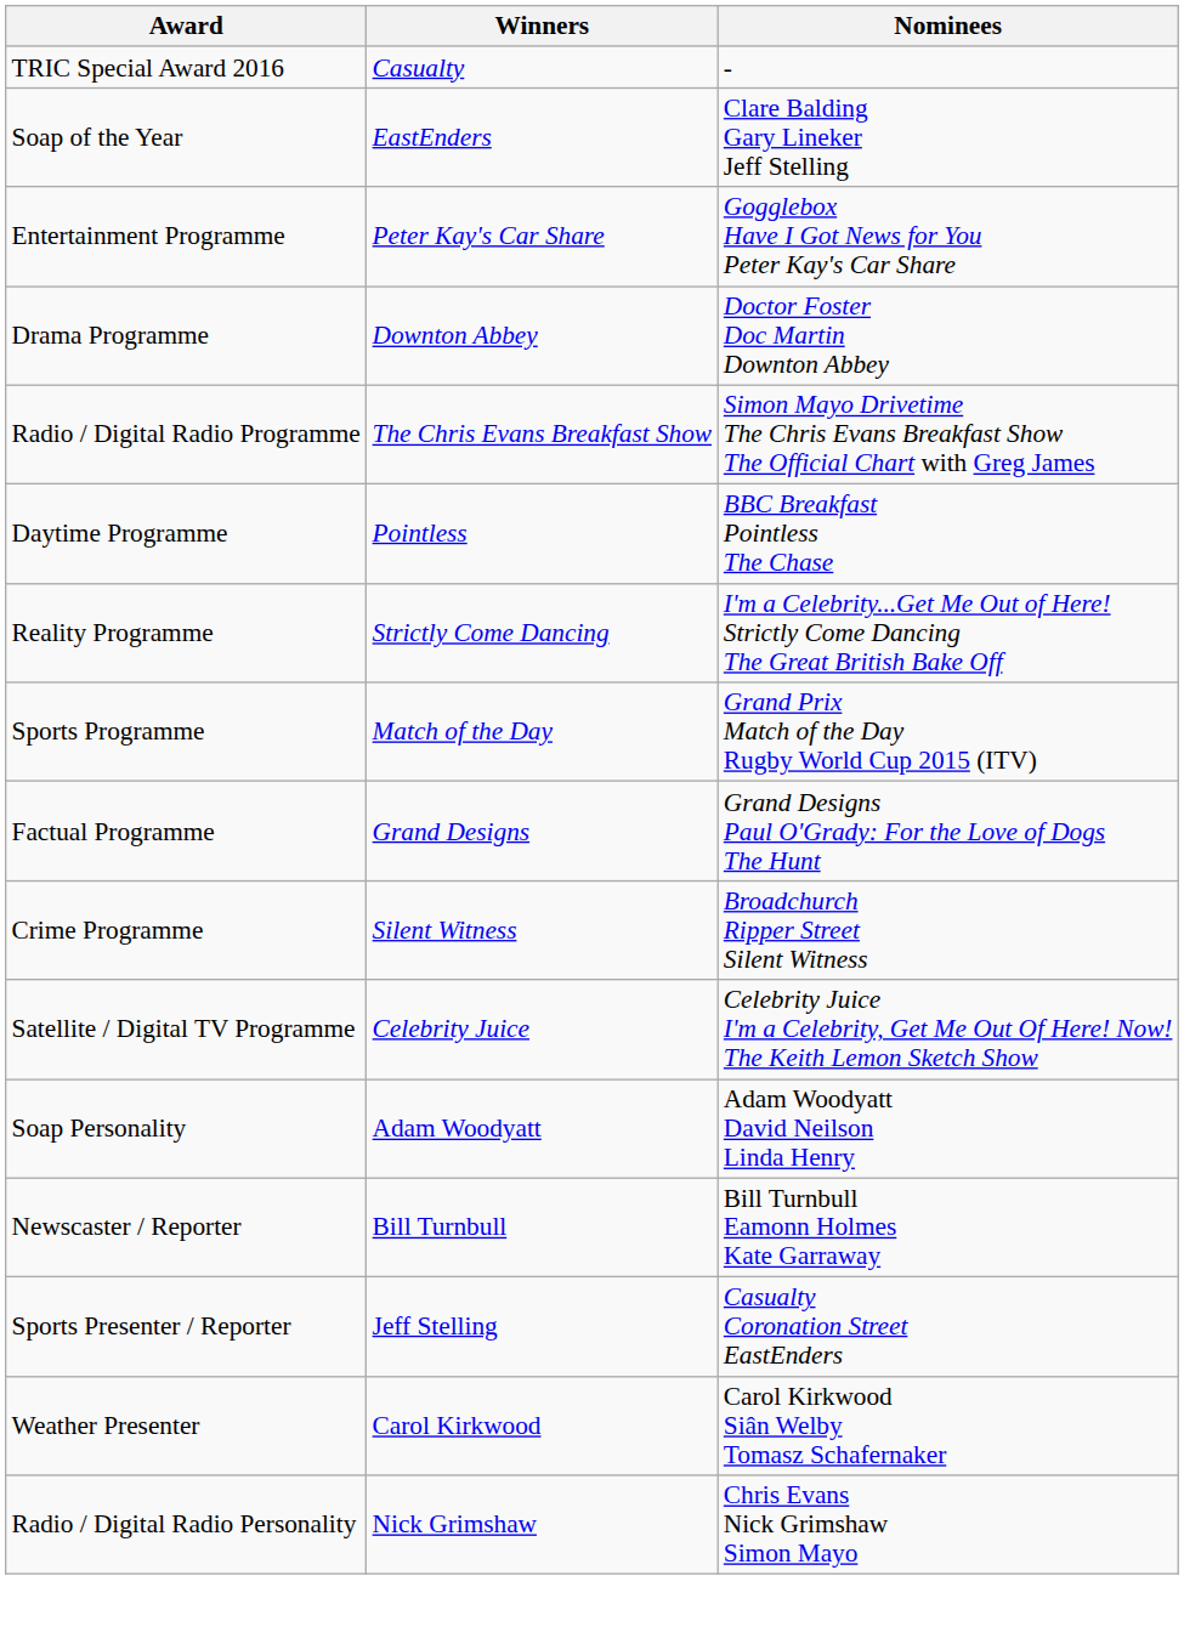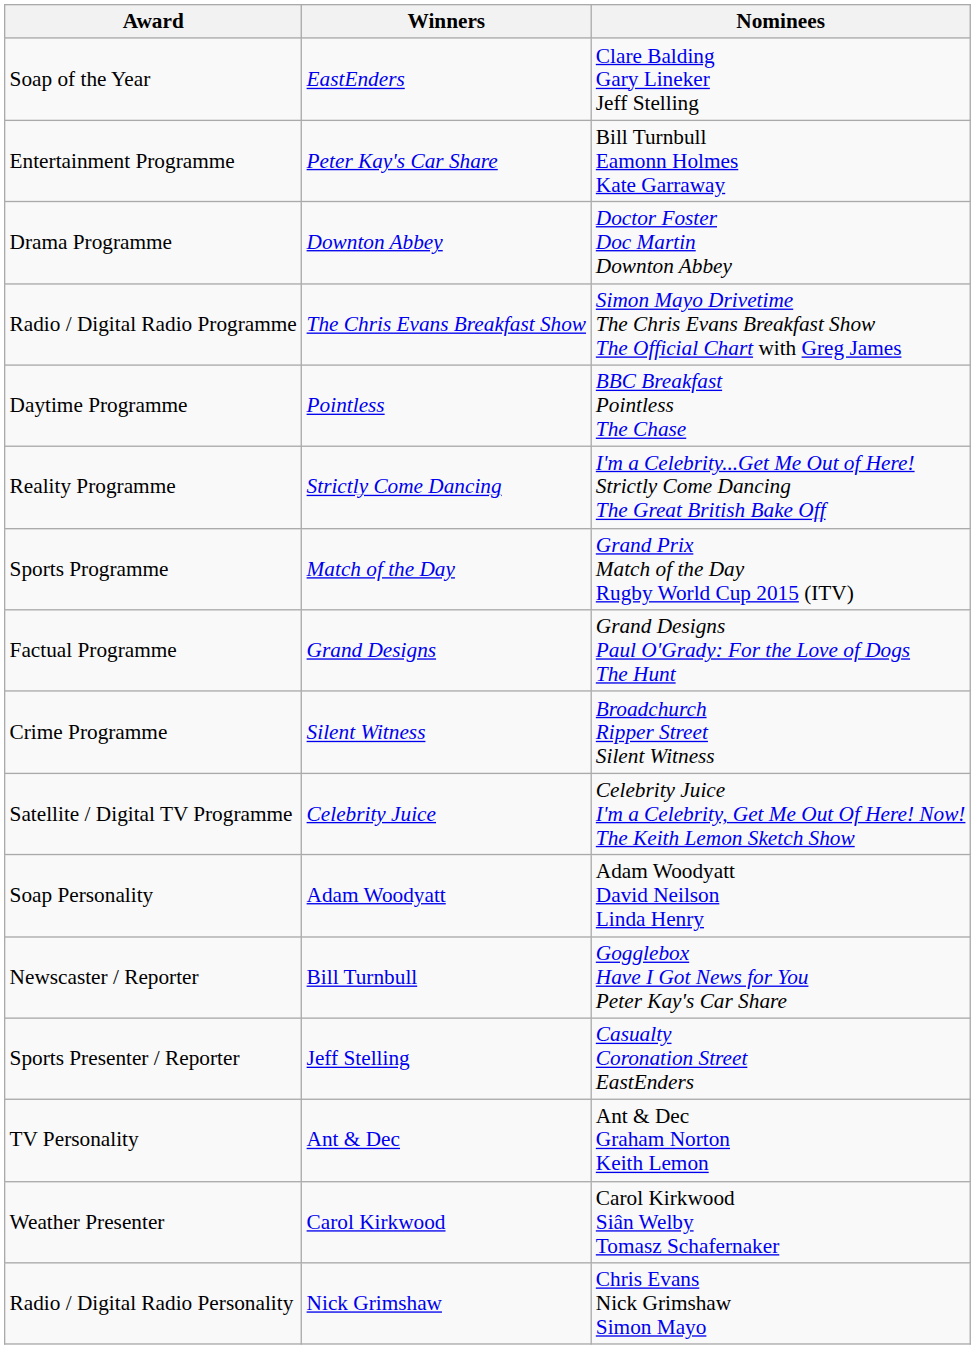 <table class="wikitable">
 <tr>
 <th>Award</th>
 <th>Winners</th>
 <th>Nominees</th>
-</tr>
-<tr>
-<td>TRIC Special Award 2016</td>
-<td><em><a href='#'>Casualty</a></em></td>
-<td>-</td>
 </tr>
 <tr>
 <td>Soap of the Year</td>
 <td><em><a href='#'>EastEnders</a></em></td>
 <td><a href='#'>Clare Balding</a> <br><a href='#'>Gary Lineker</a> <br>Jeff Stelling</td>
 </tr>
 <tr>
 <td>Entertainment Programme</td>
 <td><em><a href='#'>Peter Kay's Car Share</a></em></td>
-<td><em><a href='#'>Gogglebox</a> <br><a href='#'>Have I Got News for You</a> <br>Peter Kay's Car Share</em></td>
+<td>Bill Turnbull <br><a href='#'>Eamonn Holmes</a> <br><a href='#'>Kate Garraway</a></td>
 </tr>
 <tr>
 <td>Drama Programme</td>
 <td><em><a href='#'>Downton Abbey</a></em></td>
 <td><em><a href='#'>Doctor Foster</a> <br><a href='#'>Doc Martin</a> <br>Downton Abbey</em></td>
 </tr>
 <tr>
 <td>Radio / Digital Radio Programme</td>
 <td><em><a href='#'>The Chris Evans Breakfast Show</a></em></td>
 <td><em><a href='#'>Simon Mayo Drivetime</a> <br>The Chris Evans Breakfast Show <br><a href='#'>The Official Chart</a></em> with <a href='#'>Greg James</a></td>
 </tr>
 <tr>
 <td>Daytime Programme</td>
 <td><em><a href='#'>Pointless</a></em></td>
 <td><em><a href='#'>BBC Breakfast</a> <br>Pointless <br><a href='#'>The Chase</a></em></td>
 </tr>
 <tr>
 <td>Reality Programme</td>
 <td><em><a href='#'>Strictly Come Dancing</a></em></td>
 <td><em><a href='#'>I'm a Celebrity...Get Me Out of Here!</a> <br>Strictly Come Dancing <br><a href='#'>The Great British Bake Off</a></em></td>
 </tr>
 <tr>
 <td>Sports Programme</td>
 <td><em><a href='#'>Match of the Day</a></em></td>
 <td><em><a href='#'>Grand Prix</a><br>Match of the Day <br></em><a href='#'>Rugby World Cup 2015</a> (ITV)</td>
 </tr>
 <tr>
 <td>Factual Programme</td>
 <td><em><a href='#'>Grand Designs</a></em></td>
 <td><em>Grand Designs <br><a href='#'>Paul O'Grady: For the Love of Dogs</a> <br><a href='#'>The Hunt</a></em></td>
 </tr>
 <tr>
 <td>Crime Programme</td>
 <td><em><a href='#'>Silent Witness</a></em></td>
 <td><em><a href='#'>Broadchurch</a> <br><a href='#'>Ripper Street</a> <br>Silent Witness</em></td>
 </tr>
 <tr>
 <td>Satellite / Digital TV Programme</td>
 <td><em><a href='#'>Celebrity Juice</a></em></td>
 <td><em>Celebrity Juice <br><a href='#'>I'm a Celebrity, Get Me Out Of Here! Now!</a> <br><a href='#'>The Keith Lemon Sketch Show</a></em></td>
 </tr>
 <tr>
 <td>Soap Personality</td>
 <td><a href='#'>Adam Woodyatt</a></td>
 <td>Adam Woodyatt <br><a href='#'>David Neilson</a> <br><a href='#'>Linda Henry</a></td>
 </tr>
 <tr>
 <td>Newscaster / Reporter</td>
 <td><a href='#'>Bill Turnbull</a></td>
-<td>Bill Turnbull <br><a href='#'>Eamonn Holmes</a> <br><a href='#'>Kate Garraway</a></td>
+<td><em><a href='#'>Gogglebox</a> <br><a href='#'>Have I Got News for You</a> <br>Peter Kay's Car Share</em></td>
 </tr>
 <tr>
 <td>Sports Presenter / Reporter</td>
 <td><a href='#'>Jeff Stelling</a></td>
 <td><em><a href='#'>Casualty</a> <br><a href='#'>Coronation Street</a> <br>EastEnders</em></td>
+</tr>
+<tr>
+<td>TV Personality</td>
+<td><a href='#'>Ant & Dec</a></td>
+<td>Ant & Dec <br><a href='#'>Graham Norton</a> <br><a href='#'>Keith Lemon</a></td>
 </tr>
 <tr>
 <td>Weather Presenter</td>
 <td><a href='#'>Carol Kirkwood</a></td>
 <td>Carol Kirkwood <br><a href='#'>Siân Welby</a> <br><a href='#'>Tomasz Schafernaker</a></td>
 </tr>
 <tr>
 <td>Radio / Digital Radio Personality</td>
 <td><a href='#'>Nick Grimshaw</a></td>
 <td><a href='#'>Chris Evans</a> <br>Nick Grimshaw <br><a href='#'>Simon Mayo</a></td>
 </tr>
 </table>
